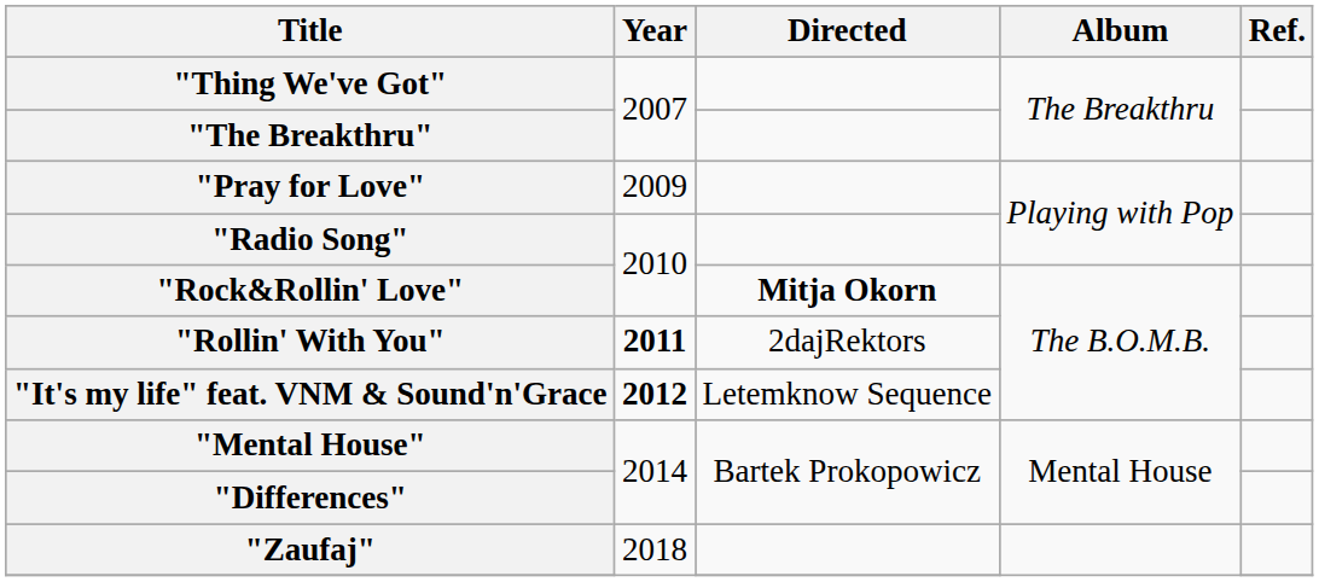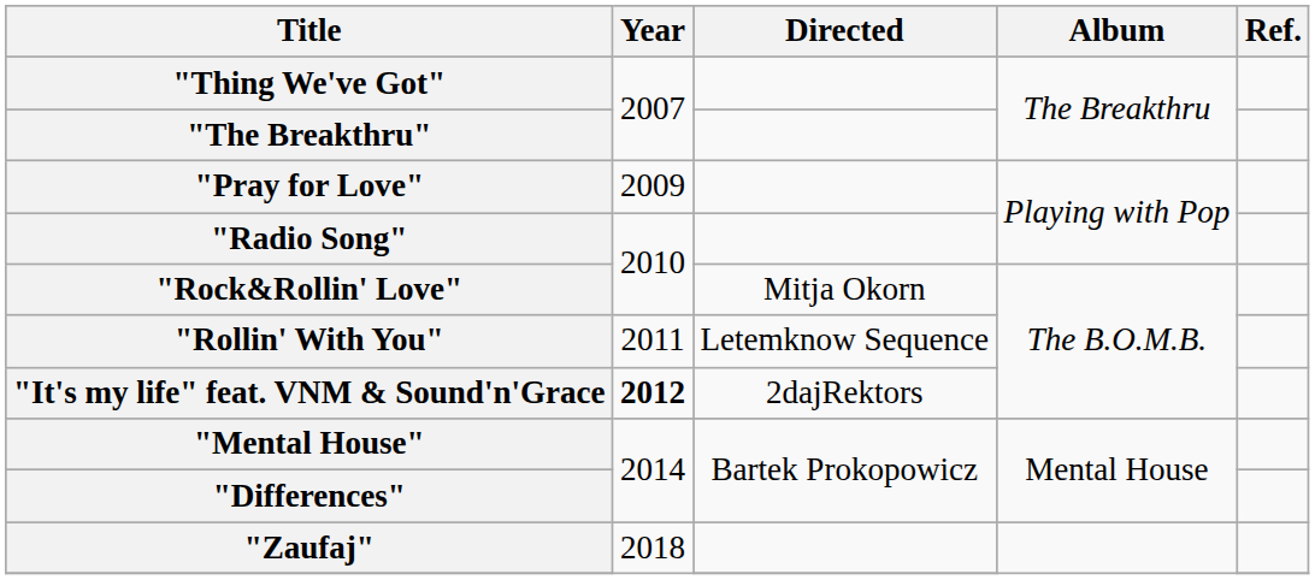 <table class="wikitable plainrowheaders" style="text-align:center;">
 <tr>
 <th scope="col">Title</th>
 <th scope="col">Year</th>
 <th scope="col">Directed</th>
 <th scope="col">Album</th>
 <th scope="col">Ref.</th>
 </tr>
 <tr>
 <th scope="row">"Thing We've Got"</th>
 <td rowspan=2>2007</td>
 <td></td>
 <td rowspan=2><em>The Breakthru</em></td>
 <td></td>
 </tr>
 <tr>
 <th scope="row">"The Breakthru"</th>
 <td></td>
 <td></td>
 </tr>
 <tr>
 <th scope="row">"Pray for Love"</th>
 <td>2009</td>
 <td></td>
 <td rowspan=2><em>Playing with Pop</em></td>
 <td></td>
 </tr>
 <tr>
 <th scope="row">"Radio Song"</th>
 <td rowspan=2>2010</td>
 <td></td>
 <td></td>
 </tr>
 <tr>
 <th scope="row">"Rock&Rollin' Love"</th>
-<td><strong>Mitja Okorn</strong></td>
+<td>Mitja Okorn</td>
 <td rowspan=3><em>The B.O.M.B.</em></td>
 <td></td>
 </tr>
 <tr>
 <th scope="row">"Rollin' With You"</th>
-<td><strong>2011</strong></td>
-<td>2dajRektors</td>
+<td>2011</td>
+<td>Letemknow Sequence</td>
 <td></td>
 </tr>
 <tr>
 <th scope="row">"It's my life" feat. VNM & Sound'n'Grace</th>
 <td><strong>2012</strong></td>
-<td>Letemknow Sequence</td>
+<td>2dajRektors</td>
 <td></td>
 </tr>
 <tr>
 <th scope="row">"Mental House"</th>
 <td rowspan=2>2014</td>
 <td rowspan=2>Bartek Prokopowicz</td>
 <td rowspan=2>Mental House</td>
 <td></td>
 </tr>
 <tr>
 <th scope="row">"Differences"</th>
 <td></td>
 </tr>
 <tr>
 <th scope="row">"Zaufaj"</th>
 <td rowspan=2>2018</td>
 <td></td>
 <td rowspan=2></td>
 <td></td>
 </tr>
 <tr>
 </tr>
 </table>
